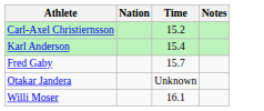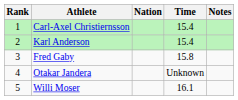 <table class="wikitable sortable" style="text-align:center">
 <tr>
+<th>Rank</th>
 <th>Athlete</th>
 <th>Nation</th>
 <th>Time</th>
 <th>Notes</th>
 </tr>
 <tr bgcolor=bbf3bb>
+<td>1</td>
 <td align=left><a href='#'>Carl-Axel Christiernsson</a></td>
 <td align=left></td>
-<td>15.2</td>
+<td>15.4</td>
 <td></td>
 </tr>
 <tr bgcolor=bbf3bb>
+<td>2</td>
 <td align=left><a href='#'>Karl Anderson</a></td>
 <td align=left></td>
 <td>15.4</td>
 <td></td>
 </tr>
 <tr>
+<td>3</td>
 <td align=left><a href='#'>Fred Gaby</a></td>
 <td align=left></td>
-<td>15.7</td>
+<td>15.8</td>
 <td></td>
 </tr>
 <tr>
+<td>4</td>
 <td align=left><a href='#'>Otakar Jandera</a></td>
 <td align=left></td>
 <td data-sort-value=16.0>Unknown</td>
 <td></td>
 </tr>
 <tr>
+<td>5</td>
 <td align=left><a href='#'>Willi Moser</a></td>
 <td align=left></td>
 <td>16.1</td>
 <td></td>
 </tr>
 </table>
